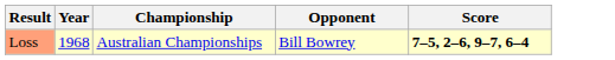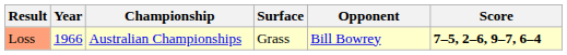 <table class='sortable wikitable'>
 <tr>
 <th style="width:40px">Result</th>
 <th style="width:30px">Year</th>
 <th style="width:180px">Championship</th>
+<th style="width:50px">Surface</th>
 <th style="width:130px">Opponent</th>
 <th style="width:140px" class="unsortable">Score</th>
 </tr>
 <tr style="background:#ffc;">
 <td style="background:#ffa07a;">Loss</td>
-<td><a href='#'>1968</a></td>
+<td><a href='#'>1966</a></td>
 <td><a href='#'>Australian Championships</a></td>
+<td>Grass</td>
 <td> <a href='#'>Bill Bowrey</a></td>
 <td><strong>7–5, 2–6, 9–7, 6–4</strong></td>
 </tr>
 </table>
